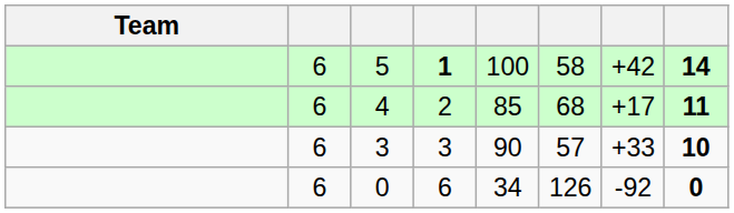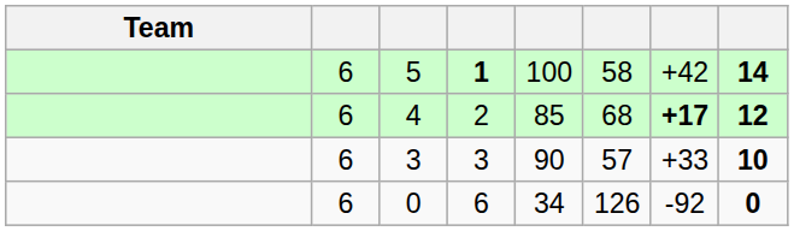 <table class="wikitable" style="text-align:center;font-size:95%">
 <tr>
 <th width="160">Team</th>
 <th width="30"></th>
 <th width="30"></th>
 <th width="30"></th>
 <th width="30"></th>
 <th width="30"></th>
 <th width="30"></th>
 <th width="30"></th>
 </tr>
 <tr bgcolor="ccffcc">
 <td align="left"></td>
 <td>6</td>
 <td>5</td>
 <td><strong>1</strong></td>
 <td>100</td>
 <td>58</td>
 <td>+42</td>
 <td><strong>14</strong></td>
 </tr>
 <tr bgcolor="ccffcc">
 <td align="left"></td>
 <td>6</td>
 <td>4</td>
 <td>2</td>
 <td>85</td>
 <td>68</td>
-<td>+17</td>
-<td><strong>11</strong></td>
+<td><strong>+17</strong></td>
+<td><strong>12</strong></td>
 </tr>
 <tr>
 <td align="left"></td>
 <td>6</td>
 <td>3</td>
 <td>3</td>
 <td>90</td>
 <td>57</td>
 <td>+33</td>
 <td><strong>10</strong></td>
 </tr>
 <tr>
 <td align="left"></td>
 <td>6</td>
 <td>0</td>
 <td>6</td>
 <td>34</td>
 <td>126</td>
 <td>-92</td>
 <td><strong>0</strong></td>
 </tr>
 </table>
